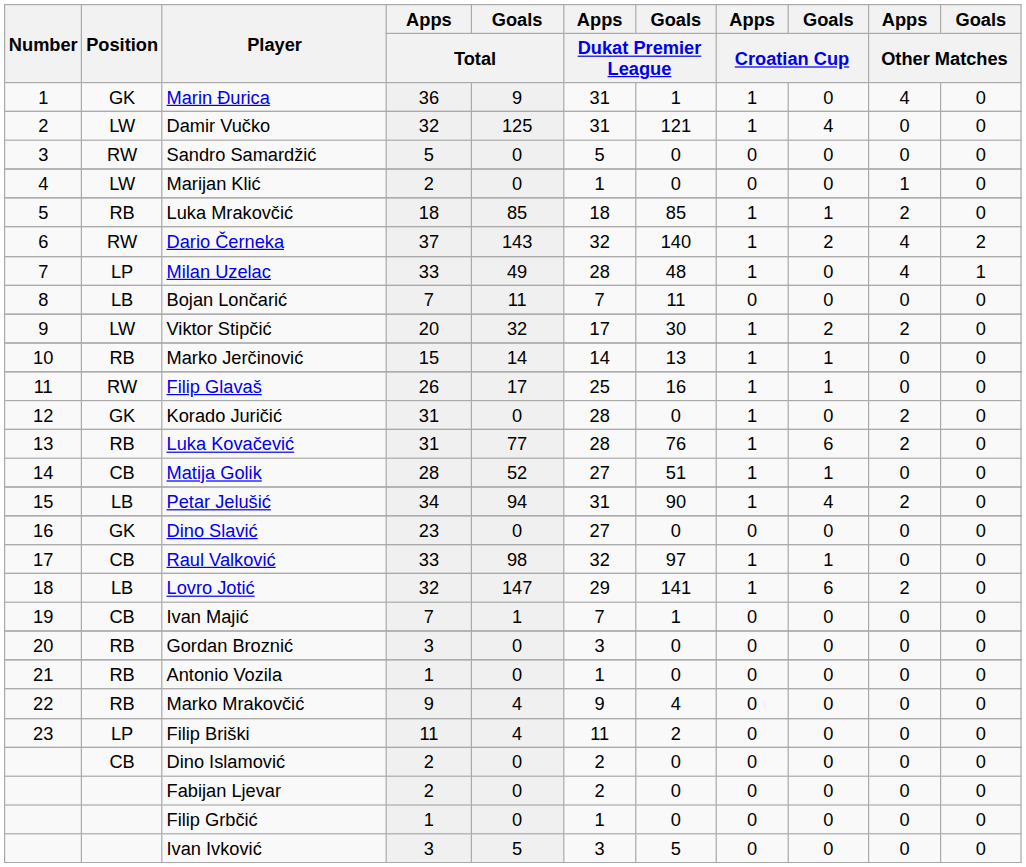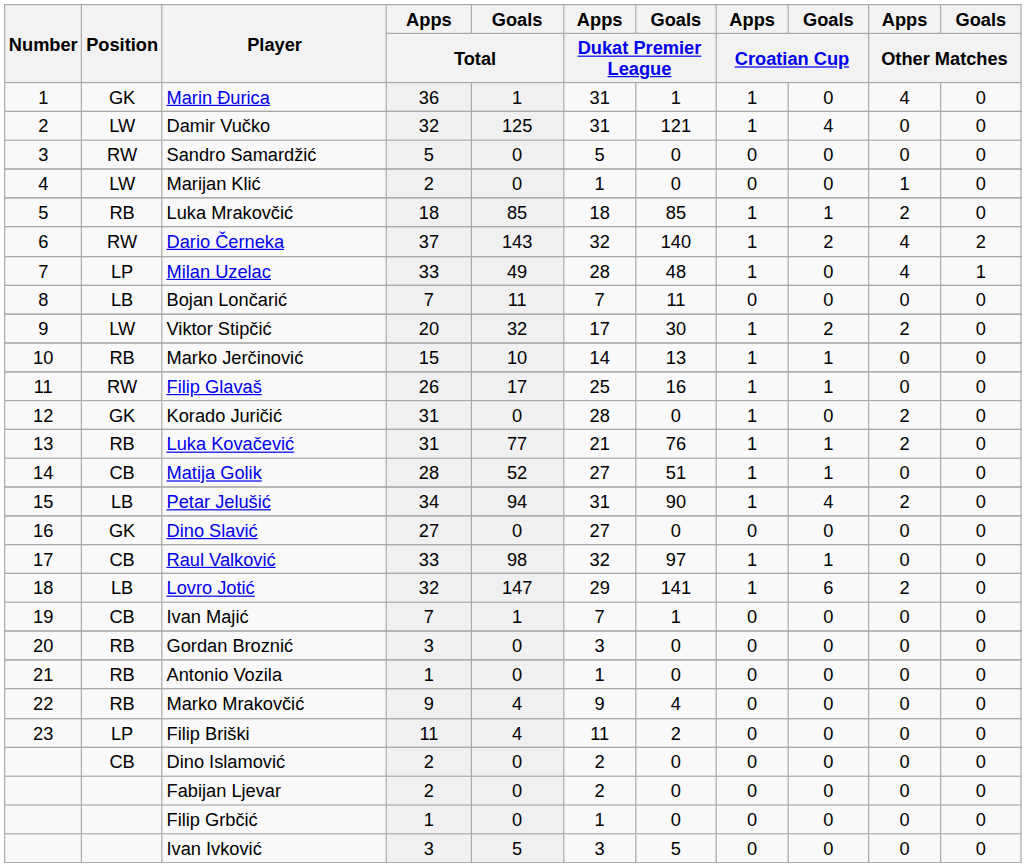 <table class="wikitable sortable" style="font-size: 95%; text-align: center;">
 <tr>
 <th width=40 rowspan="2" align="center"><strong>Number</strong></th>
 <th width=40 rowspan="2" align="center"><strong>Position</strong></th>
 <th width=180 rowspan="2" align="center"><strong>Player</strong></th>
 <th>Apps</th>
 <th>Goals</th>
 <th>Apps</th>
 <th>Goals</th>
 <th>Apps</th>
 <th>Goals</th>
 <th>Apps</th>
 <th>Goals</th>
 </tr>
 <tr>
 <th class="unsortable" width=140 colspan="2" align="center"><strong>Total</strong></th>
 <th class="unsortable" width=120 colspan="2" align="center"><strong><a href='#'>Dukat Premier League</a></strong></th>
 <th class="unsortable" width=120 colspan="2" align="center"><strong><a href='#'>Croatian Cup</a></strong></th>
 <th class="unsortable" width=120 colspan="2" align="center"><strong>Other Matches</strong></th>
 </tr>
 <tr>
 <td>1</td>
 <td>GK</td>
 <td style="text-align:left;"> <a href='#'>Marin Đurica</a></td>
 <td style="background: #F0F0F0">36</td>
-<td style="background: #F0F0F0">9</td>
+<td style="background: #F0F0F0">1</td>
 <td>31</td>
 <td>1</td>
 <td>1</td>
 <td>0</td>
 <td>4</td>
 <td>0</td>
 </tr>
 <tr>
 </tr>
 <tr>
 <td>2</td>
 <td>LW</td>
 <td style="text-align:left;"> Damir Vučko</td>
 <td style="background: #F0F0F0">32</td>
 <td style="background: #F0F0F0">125</td>
 <td>31</td>
 <td>121</td>
 <td>1</td>
 <td>4</td>
 <td>0</td>
 <td>0</td>
 </tr>
 <tr>
 <td>3</td>
 <td>RW</td>
 <td style="text-align:left;"> Sandro Samardžić</td>
 <td style="background: #F0F0F0">5</td>
 <td style="background: #F0F0F0">0</td>
 <td>5</td>
 <td>0</td>
 <td>0</td>
 <td>0</td>
 <td>0</td>
 <td>0</td>
 </tr>
 <tr>
 </tr>
 <tr>
 <td>4</td>
 <td>LW</td>
 <td style="text-align:left;"> Marijan Klić</td>
 <td style="background: #F0F0F0">2</td>
 <td style="background: #F0F0F0">0</td>
 <td>1</td>
 <td>0</td>
 <td>0</td>
 <td>0</td>
 <td>1</td>
 <td>0</td>
 </tr>
 <tr>
 </tr>
 <tr>
 <td>5</td>
 <td>RB</td>
 <td style="text-align:left;"> Luka Mrakovčić</td>
 <td style="background: #F0F0F0">18</td>
 <td style="background: #F0F0F0">85</td>
 <td>18</td>
 <td>85</td>
 <td>1</td>
 <td>1</td>
 <td>2</td>
 <td>0</td>
 </tr>
 <tr>
 </tr>
 <tr>
 <td>6</td>
 <td>RW</td>
 <td style="text-align:left;"> <a href='#'>Dario Černeka</a></td>
 <td style="background: #F0F0F0">37</td>
 <td style="background: #F0F0F0">143</td>
 <td>32</td>
 <td>140</td>
 <td>1</td>
 <td>2</td>
 <td>4</td>
 <td>2</td>
 </tr>
 <tr>
 </tr>
 <tr>
 <td>7</td>
 <td>LP</td>
 <td style="text-align:left;"> <a href='#'>Milan Uzelac</a></td>
 <td style="background: #F0F0F0">33</td>
 <td style="background: #F0F0F0">49</td>
 <td>28</td>
 <td>48</td>
 <td>1</td>
 <td>0</td>
 <td>4</td>
 <td>1</td>
 </tr>
 <tr>
 </tr>
 <tr>
 <td>8</td>
 <td>LB</td>
 <td style="text-align:left;"> Bojan Lončarić</td>
 <td style="background: #F0F0F0">7</td>
 <td style="background: #F0F0F0">11</td>
 <td>7</td>
 <td>11</td>
 <td>0</td>
 <td>0</td>
 <td>0</td>
 <td>0</td>
 </tr>
 <tr>
 </tr>
 <tr>
 <td>9</td>
 <td>LW</td>
 <td style="text-align:left;"> Viktor Stipčić</td>
 <td style="background: #F0F0F0">20</td>
 <td style="background: #F0F0F0">32</td>
 <td>17</td>
 <td>30</td>
 <td>1</td>
 <td>2</td>
 <td>2</td>
 <td>0</td>
 </tr>
 <tr>
 </tr>
 <tr>
 <td>10</td>
 <td>RB</td>
 <td style="text-align:left;"> Marko Jerčinović</td>
 <td style="background: #F0F0F0">15</td>
-<td style="background: #F0F0F0">14</td>
+<td style="background: #F0F0F0">10</td>
 <td>14</td>
 <td>13</td>
 <td>1</td>
 <td>1</td>
 <td>0</td>
 <td>0</td>
 </tr>
 <tr>
 </tr>
 <tr>
 <td>11</td>
 <td>RW</td>
 <td style="text-align:left;"> <a href='#'>Filip Glavaš</a></td>
 <td style="background: #F0F0F0">26</td>
 <td style="background: #F0F0F0">17</td>
 <td>25</td>
 <td>16</td>
 <td>1</td>
 <td>1</td>
 <td>0</td>
 <td>0</td>
 </tr>
 <tr>
 <td>12</td>
 <td>GK</td>
 <td style="text-align:left;"> Korado Juričić</td>
 <td style="background: #F0F0F0">31</td>
 <td style="background: #F0F0F0">0</td>
 <td>28</td>
 <td>0</td>
 <td>1</td>
 <td>0</td>
 <td>2</td>
 <td>0</td>
 </tr>
 <tr>
 </tr>
 <tr>
 <td>13</td>
 <td>RB</td>
 <td style="text-align:left;"> <a href='#'>Luka Kovačević</a></td>
 <td style="background: #F0F0F0">31</td>
 <td style="background: #F0F0F0">77</td>
-<td>28</td>
+<td>21</td>
 <td>76</td>
 <td>1</td>
-<td>6</td>
+<td>1</td>
 <td>2</td>
 <td>0</td>
 </tr>
 <tr>
 <td>14</td>
 <td>CB</td>
 <td style="text-align:left;"> <a href='#'>Matija Golik</a></td>
 <td style="background: #F0F0F0">28</td>
 <td style="background: #F0F0F0">52</td>
 <td>27</td>
 <td>51</td>
 <td>1</td>
 <td>1</td>
 <td>0</td>
 <td>0</td>
 </tr>
 <tr>
 </tr>
 <tr>
 <td>15</td>
 <td>LB</td>
 <td style="text-align:left;"> <a href='#'>Petar Jelušić</a></td>
 <td style="background: #F0F0F0">34</td>
 <td style="background: #F0F0F0">94</td>
 <td>31</td>
 <td>90</td>
 <td>1</td>
 <td>4</td>
 <td>2</td>
 <td>0</td>
 </tr>
 <tr>
 </tr>
 <tr>
 <td>16</td>
 <td>GK</td>
 <td style="text-align:left;"> <a href='#'>Dino Slavić</a></td>
-<td style="background: #F0F0F0">23</td>
+<td style="background: #F0F0F0">27</td>
 <td style="background: #F0F0F0">0</td>
 <td>27</td>
 <td>0</td>
 <td>0</td>
 <td>0</td>
 <td>0</td>
 <td>0</td>
 </tr>
 <tr>
 </tr>
 <tr>
 <td>17</td>
 <td>CB</td>
 <td style="text-align:left;"> <a href='#'>Raul Valković</a></td>
 <td style="background: #F0F0F0">33</td>
 <td style="background: #F0F0F0">98</td>
 <td>32</td>
 <td>97</td>
 <td>1</td>
 <td>1</td>
 <td>0</td>
 <td>0</td>
 </tr>
 <tr>
 </tr>
 <tr>
 <td>18</td>
 <td>LB</td>
 <td style="text-align:left;"> <a href='#'>Lovro Jotić</a></td>
 <td style="background: #F0F0F0">32</td>
 <td style="background: #F0F0F0">147</td>
 <td>29</td>
 <td>141</td>
 <td>1</td>
 <td>6</td>
 <td>2</td>
 <td>0</td>
 </tr>
 <tr>
 <td>19</td>
 <td>CB</td>
 <td style="text-align:left;"> Ivan Majić</td>
 <td style="background: #F0F0F0">7</td>
 <td style="background: #F0F0F0">1</td>
 <td>7</td>
 <td>1</td>
 <td>0</td>
 <td>0</td>
 <td>0</td>
 <td>0</td>
 </tr>
 <tr>
 </tr>
 <tr>
 <td>20</td>
 <td>RB</td>
 <td style="text-align:left;"> Gordan Broznić</td>
 <td style="background: #F0F0F0">3</td>
 <td style="background: #F0F0F0">0</td>
 <td>3</td>
 <td>0</td>
 <td>0</td>
 <td>0</td>
 <td>0</td>
 <td>0</td>
 </tr>
 <tr>
 </tr>
 <tr>
 <td>21</td>
 <td>RB</td>
 <td style="text-align:left;"> Antonio Vozila</td>
 <td style="background: #F0F0F0">1</td>
 <td style="background: #F0F0F0">0</td>
 <td>1</td>
 <td>0</td>
 <td>0</td>
 <td>0</td>
 <td>0</td>
 <td>0</td>
 </tr>
 <tr>
 </tr>
 <tr>
 <td>22</td>
 <td>RB</td>
 <td style="text-align:left;"> Marko Mrakovčić</td>
 <td style="background: #F0F0F0">9</td>
 <td style="background: #F0F0F0">4</td>
 <td>9</td>
 <td>4</td>
 <td>0</td>
 <td>0</td>
 <td>0</td>
 <td>0</td>
 </tr>
 <tr>
 </tr>
 <tr>
 <td>23</td>
 <td>LP</td>
 <td style="text-align:left;"> Filip Briški</td>
 <td style="background: #F0F0F0">11</td>
 <td style="background: #F0F0F0">4</td>
 <td>11</td>
 <td>2</td>
 <td>0</td>
 <td>0</td>
 <td>0</td>
 <td>0</td>
 </tr>
 <tr>
 </tr>
 <tr>
 <td></td>
 <td>CB</td>
 <td style="text-align:left;"> Dino Islamović</td>
 <td style="background: #F0F0F0">2</td>
 <td style="background: #F0F0F0">0</td>
 <td>2</td>
 <td>0</td>
 <td>0</td>
 <td>0</td>
 <td>0</td>
 <td>0</td>
 </tr>
 <tr>
 <td></td>
 <td></td>
 <td style="text-align:left;"> Fabijan Ljevar</td>
 <td style="background: #F0F0F0">2</td>
 <td style="background: #F0F0F0">0</td>
 <td>2</td>
 <td>0</td>
 <td>0</td>
 <td>0</td>
 <td>0</td>
 <td>0</td>
 </tr>
 <tr>
 <td></td>
 <td></td>
 <td style="text-align:left;"> Filip Grbčić</td>
 <td style="background: #F0F0F0">1</td>
 <td style="background: #F0F0F0">0</td>
 <td>1</td>
 <td>0</td>
 <td>0</td>
 <td>0</td>
 <td>0</td>
 <td>0</td>
 </tr>
 <tr>
 <td></td>
 <td></td>
 <td style="text-align:left;"> Ivan Ivković</td>
 <td style="background: #F0F0F0">3</td>
 <td style="background: #F0F0F0">5</td>
 <td>3</td>
 <td>5</td>
 <td>0</td>
 <td>0</td>
 <td>0</td>
 <td>0</td>
 </tr>
 <tr>
 </tr>
 </table>
